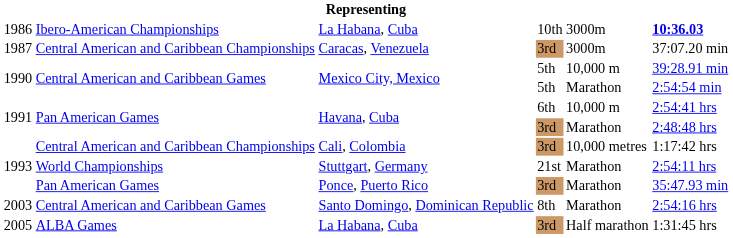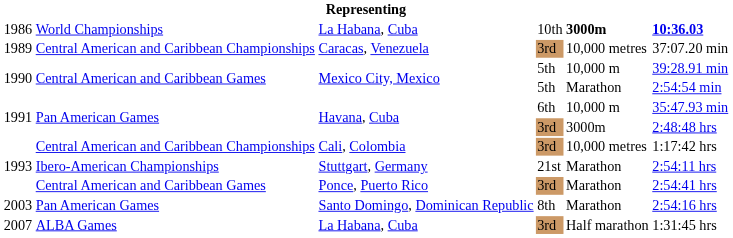 <table>
 <tr>
 <th colspan="6">Representing </th>
 </tr>
 <tr>
 <td>1986</td>
-<td><a href='#'>Ibero-American Championships</a></td>
+<td><a href='#'>World Championships</a></td>
 <td><a href='#'>La Habana</a>, <a href='#'>Cuba</a></td>
 <td>10th</td>
-<td>3000m</td>
+<td><strong>3000m</strong></td>
 <td><strong><a href='#'>10:36.03</a></strong></td>
 </tr>
 <tr>
-<td>1987</td>
+<td>1989</td>
 <td><a href='#'>Central American and Caribbean Championships</a></td>
 <td><a href='#'>Caracas</a>, <a href='#'>Venezuela</a></td>
 <td bgcolor=cc9966>3rd</td>
-<td>3000m</td>
+<td>10,000 metres</td>
 <td>37:07.20 min</td>
 </tr>
 <tr>
 <td rowspan=2>1990</td>
 <td rowspan=2><a href='#'>Central American and Caribbean Games</a></td>
 <td rowspan=2><a href='#'>Mexico City, Mexico</a></td>
 <td>5th</td>
 <td>10,000 m</td>
 <td><a href='#'>39:28.91 min</a></td>
 </tr>
 <tr>
 <td>5th</td>
 <td>Marathon</td>
 <td><a href='#'>2:54:54 min</a></td>
 </tr>
 <tr>
 <td rowspan=2>1991</td>
 <td rowspan=2><a href='#'>Pan American Games</a></td>
 <td rowspan=2><a href='#'>Havana</a>, <a href='#'>Cuba</a></td>
 <td>6th</td>
 <td>10,000 m</td>
-<td><a href='#'>2:54:41 hrs</a></td>
+<td><a href='#'>35:47.93 min</a></td>
 </tr>
 <tr>
 <td bgcolor=cc9966>3rd</td>
-<td>Marathon</td>
+<td>3000m</td>
 <td><a href='#'>2:48:48 hrs</a></td>
 </tr>
 <tr>
 <td rowspan=3>1993</td>
 <td><a href='#'>Central American and Caribbean Championships</a></td>
 <td><a href='#'>Cali</a>, <a href='#'>Colombia</a></td>
 <td bgcolor=cc9966>3rd</td>
 <td>10,000 metres</td>
 <td>1:17:42 hrs</td>
 </tr>
 <tr>
-<td><a href='#'>World Championships</a></td>
+<td><a href='#'>Ibero-American Championships</a></td>
 <td><a href='#'>Stuttgart</a>, <a href='#'>Germany</a></td>
 <td>21st</td>
 <td>Marathon</td>
 <td><a href='#'>2:54:11 hrs</a></td>
 </tr>
 <tr>
-<td><a href='#'>Pan American Games</a></td>
+<td><a href='#'>Central American and Caribbean Games</a></td>
 <td><a href='#'>Ponce</a>, <a href='#'>Puerto Rico</a></td>
 <td bgcolor=cc9966>3rd</td>
 <td>Marathon</td>
-<td><a href='#'>35:47.93 min</a></td>
+<td><a href='#'>2:54:41 hrs</a></td>
 </tr>
 <tr>
 <td>2003</td>
-<td><a href='#'>Central American and Caribbean Games</a></td>
+<td><a href='#'>Pan American Games</a></td>
 <td><a href='#'>Santo Domingo</a>, <a href='#'>Dominican Republic</a></td>
 <td>8th</td>
 <td>Marathon</td>
 <td><a href='#'>2:54:16 hrs</a></td>
 </tr>
 <tr>
-<td>2005</td>
+<td>2007</td>
 <td><a href='#'>ALBA Games</a></td>
 <td><a href='#'>La Habana</a>, <a href='#'>Cuba</a></td>
 <td bgcolor=cc9966>3rd</td>
 <td>Half marathon</td>
 <td>1:31:45 hrs</td>
 </tr>
 </table>
